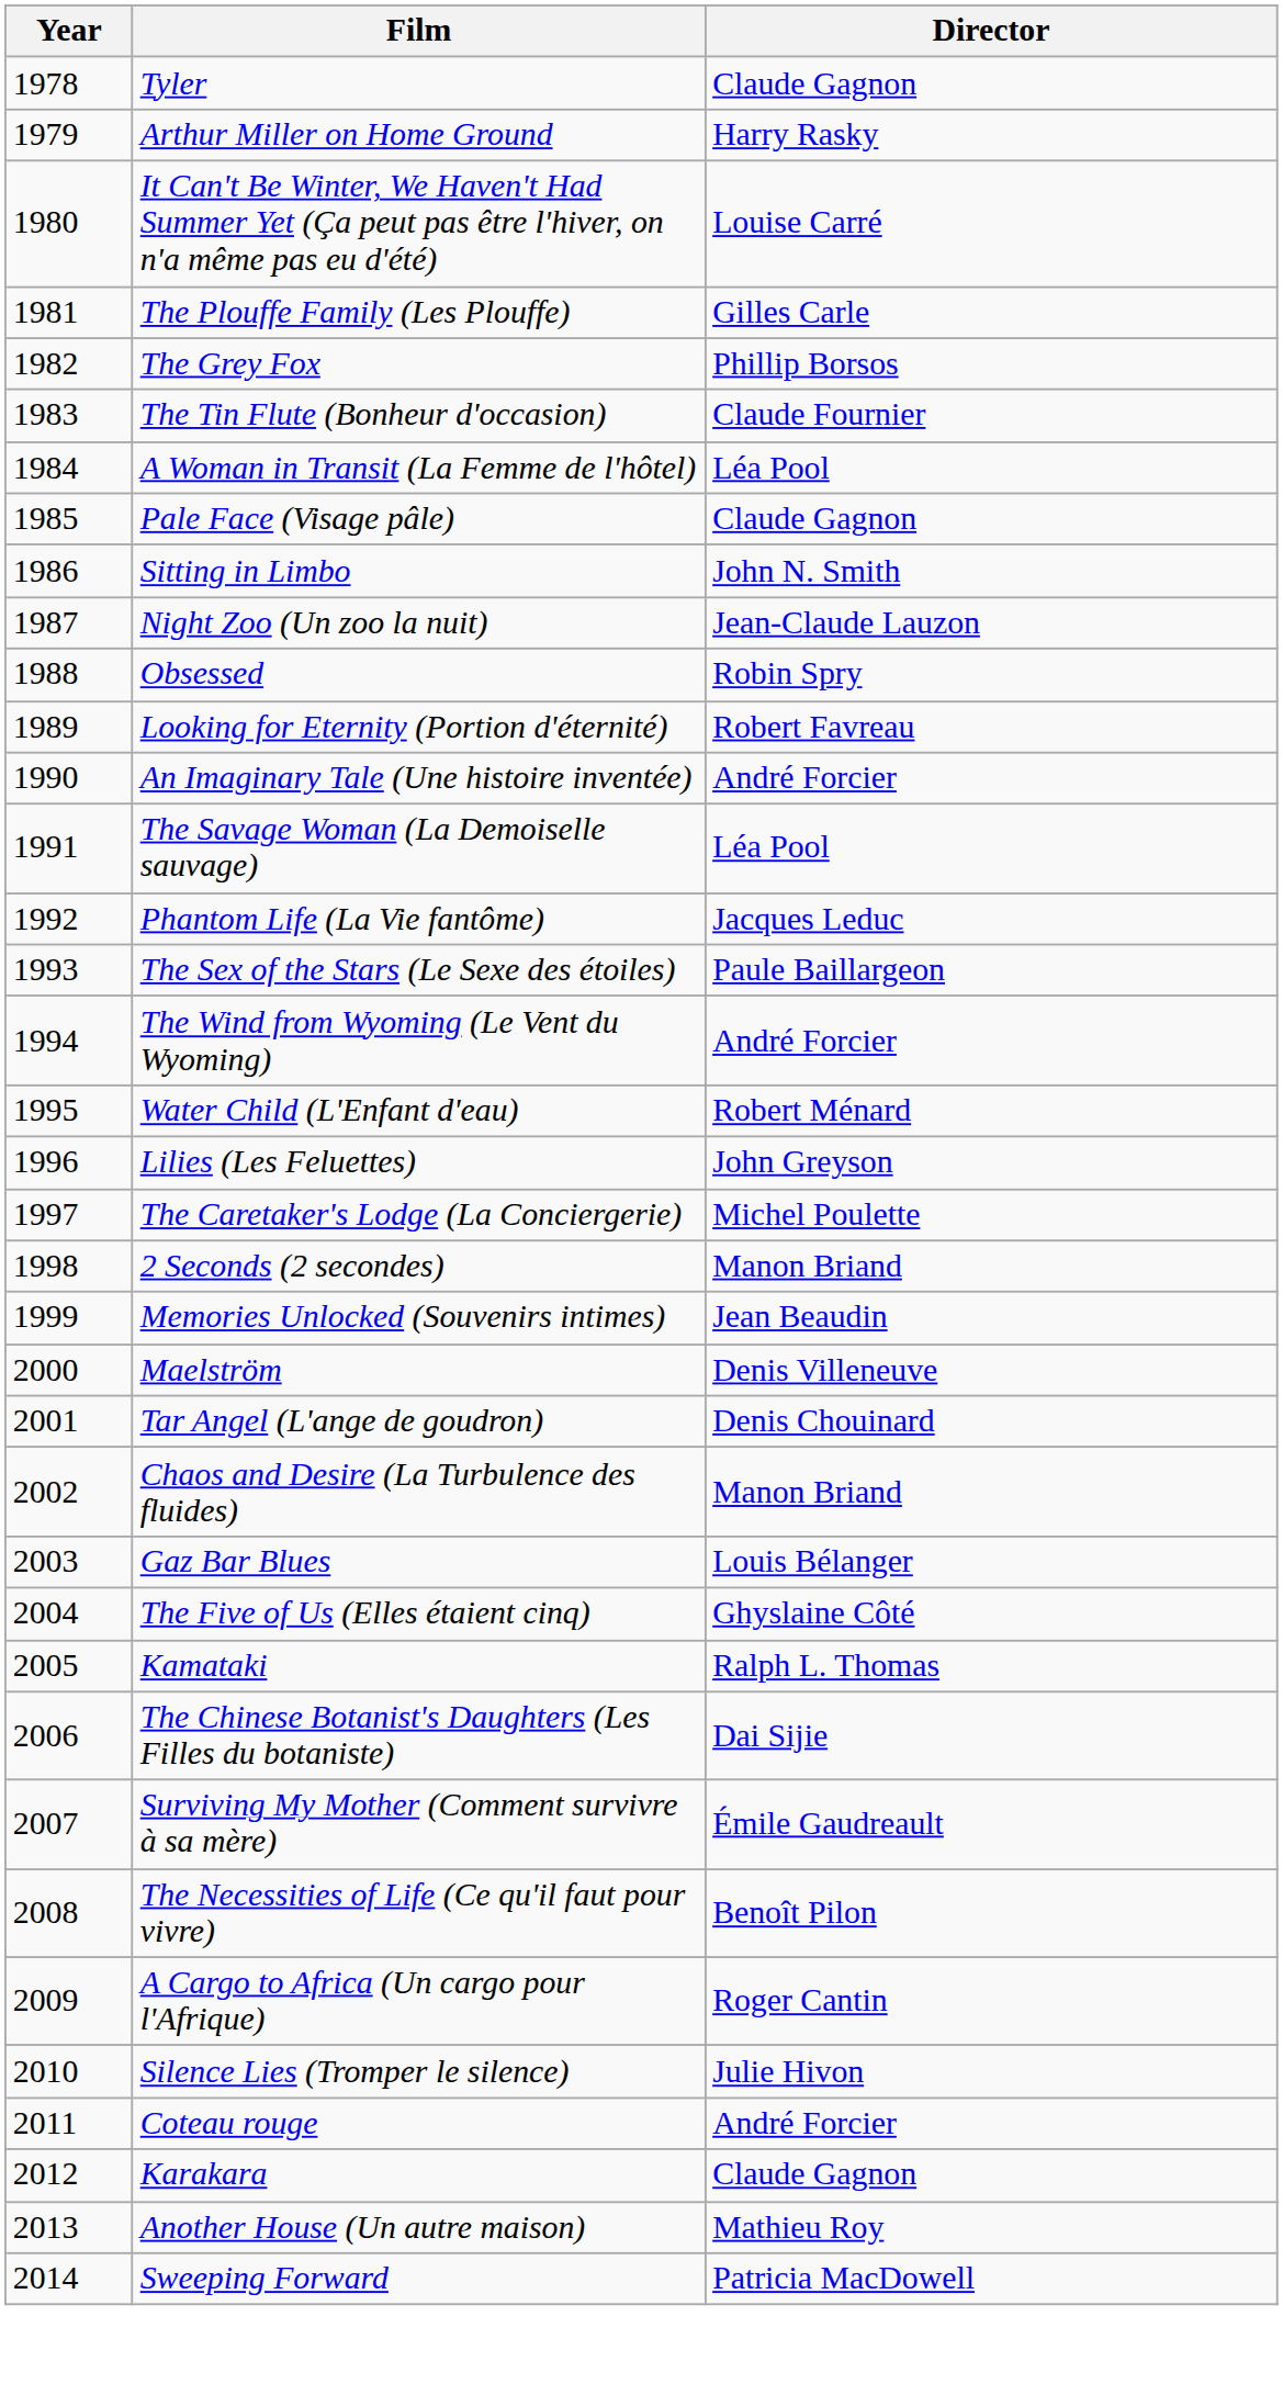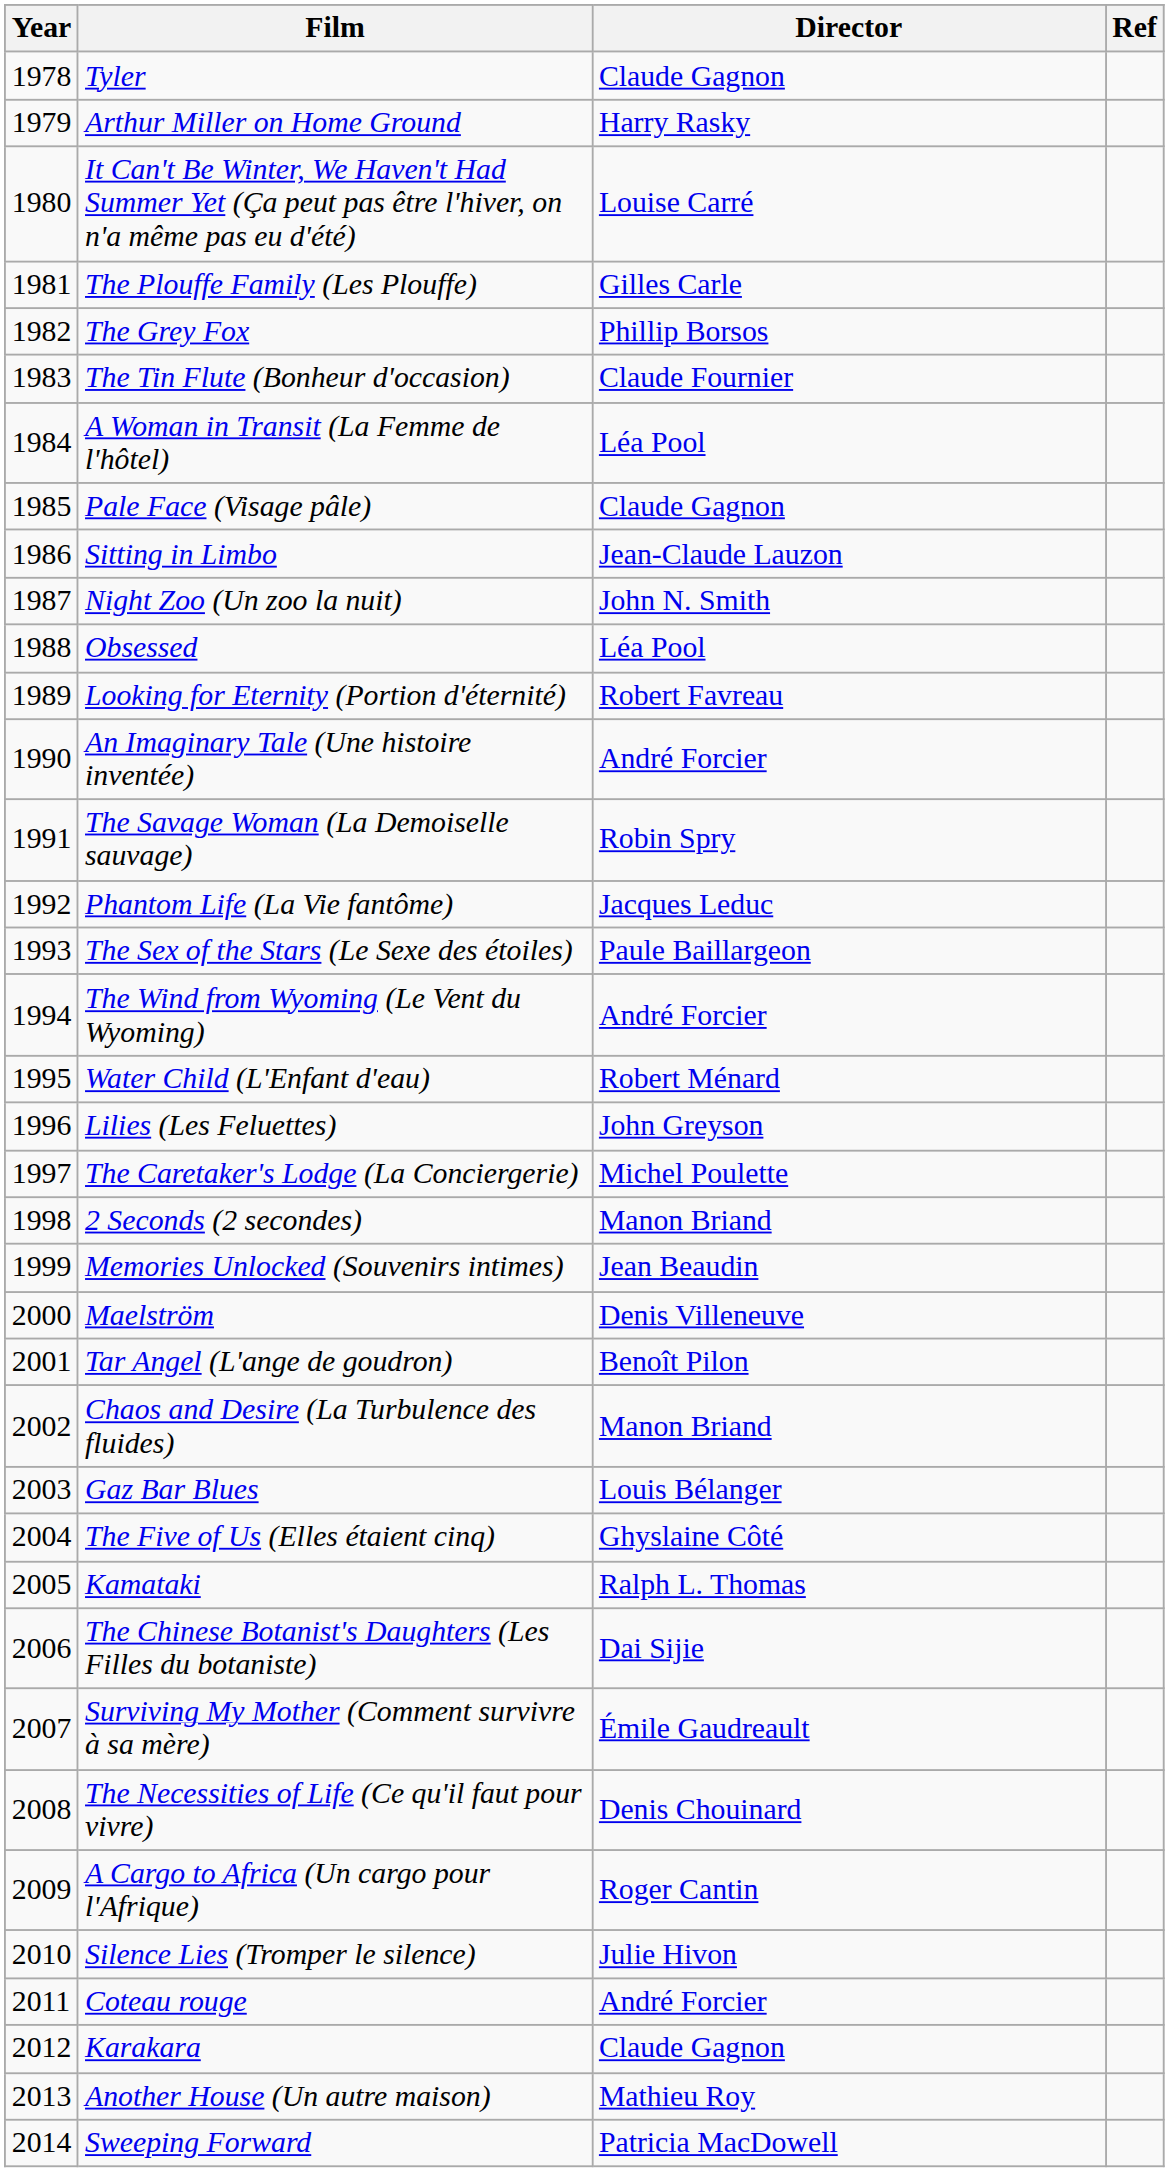 <table class="wikitable" width=100%>
 <tr>
 <th>Year</th>
 <th width=45%>Film</th>
 <th width=45%>Director</th>
+<th>Ref</th>
 </tr>
 <tr>
 <td>1978</td>
 <td><em><a href='#'>Tyler</a></em></td>
 <td><a href='#'>Claude Gagnon</a></td>
+<td></td>
 </tr>
 <tr>
 <td>1979</td>
 <td><em><a href='#'>Arthur Miller on Home Ground</a></em></td>
 <td><a href='#'>Harry Rasky</a></td>
+<td></td>
 </tr>
 <tr>
 <td>1980</td>
 <td><em><a href='#'>It Can't Be Winter, We Haven't Had Summer Yet</a> (Ça peut pas être l'hiver, on n'a même pas eu d'été)</em></td>
 <td><a href='#'>Louise Carré</a></td>
+<td></td>
 </tr>
 <tr>
 <td>1981</td>
 <td><em><a href='#'>The Plouffe Family</a> (Les Plouffe)</em></td>
 <td><a href='#'>Gilles Carle</a></td>
+<td></td>
 </tr>
 <tr>
 <td>1982</td>
 <td><em><a href='#'>The Grey Fox</a></em></td>
 <td><a href='#'>Phillip Borsos</a></td>
+<td></td>
 </tr>
 <tr>
 <td>1983</td>
 <td><em><a href='#'>The Tin Flute</a> (Bonheur d'occasion)</em></td>
 <td><a href='#'>Claude Fournier</a></td>
+<td></td>
 </tr>
 <tr>
 <td>1984</td>
 <td><em><a href='#'>A Woman in Transit</a> (La Femme de l'hôtel)</em></td>
 <td><a href='#'>Léa Pool</a></td>
+<td></td>
 </tr>
 <tr>
 <td>1985</td>
 <td><em><a href='#'>Pale Face</a> (Visage pâle)</em></td>
 <td><a href='#'>Claude Gagnon</a></td>
+<td></td>
 </tr>
 <tr>
 <td>1986</td>
 <td><em><a href='#'>Sitting in Limbo</a></em></td>
-<td><a href='#'>John N. Smith</a></td>
+<td><a href='#'>Jean-Claude Lauzon</a></td>
+<td></td>
 </tr>
 <tr>
 <td>1987</td>
 <td><em><a href='#'>Night Zoo</a> (Un zoo la nuit)</em></td>
-<td><a href='#'>Jean-Claude Lauzon</a></td>
+<td><a href='#'>John N. Smith</a></td>
+<td></td>
 </tr>
 <tr>
 <td>1988</td>
 <td><em><a href='#'>Obsessed</a></em></td>
-<td><a href='#'>Robin Spry</a></td>
+<td><a href='#'>Léa Pool</a></td>
+<td></td>
 </tr>
 <tr>
 <td>1989</td>
 <td><em><a href='#'>Looking for Eternity</a> (Portion d'éternité)</em></td>
 <td><a href='#'>Robert Favreau</a></td>
+<td></td>
 </tr>
 <tr>
 <td>1990</td>
 <td><em><a href='#'>An Imaginary Tale</a> (Une histoire inventée)</em></td>
 <td><a href='#'>André Forcier</a></td>
+<td></td>
 </tr>
 <tr>
 <td>1991</td>
 <td><em><a href='#'>The Savage Woman</a> (La Demoiselle sauvage)</em></td>
-<td><a href='#'>Léa Pool</a></td>
+<td><a href='#'>Robin Spry</a></td>
+<td></td>
 </tr>
 <tr>
 <td>1992</td>
 <td><em><a href='#'>Phantom Life</a> (La Vie fantôme)</em></td>
 <td><a href='#'>Jacques Leduc</a></td>
+<td></td>
 </tr>
 <tr>
 <td>1993</td>
 <td><em><a href='#'>The Sex of the Stars</a> (Le Sexe des étoiles)</em></td>
 <td><a href='#'>Paule Baillargeon</a></td>
+<td></td>
 </tr>
 <tr>
 <td>1994</td>
 <td><em><a href='#'>The Wind from Wyoming</a> (Le Vent du Wyoming)</em></td>
 <td><a href='#'>André Forcier</a></td>
+<td></td>
 </tr>
 <tr>
 <td>1995</td>
 <td><em><a href='#'>Water Child</a> (L'Enfant d'eau)</em></td>
 <td><a href='#'>Robert Ménard</a></td>
+<td></td>
 </tr>
 <tr>
 <td>1996</td>
 <td><em><a href='#'>Lilies</a> (Les Feluettes)</em></td>
 <td><a href='#'>John Greyson</a></td>
+<td></td>
 </tr>
 <tr>
 <td>1997</td>
 <td><em><a href='#'>The Caretaker's Lodge</a> (La Conciergerie)</em></td>
 <td><a href='#'>Michel Poulette</a></td>
+<td></td>
 </tr>
 <tr>
 <td>1998</td>
 <td><em><a href='#'>2 Seconds</a> (2 secondes)</em></td>
 <td><a href='#'>Manon Briand</a></td>
+<td></td>
 </tr>
 <tr>
 <td>1999</td>
 <td><em><a href='#'>Memories Unlocked</a> (Souvenirs intimes)</em></td>
 <td><a href='#'>Jean Beaudin</a></td>
+<td></td>
 </tr>
 <tr>
 <td>2000</td>
 <td><em><a href='#'>Maelström</a></em></td>
 <td><a href='#'>Denis Villeneuve</a></td>
+<td></td>
 </tr>
 <tr>
 <td>2001</td>
 <td><em><a href='#'>Tar Angel</a> (L'ange de goudron)</em></td>
-<td><a href='#'>Denis Chouinard</a></td>
+<td><a href='#'>Benoît Pilon</a></td>
+<td></td>
 </tr>
 <tr>
 <td>2002</td>
 <td><em><a href='#'>Chaos and Desire</a> (La Turbulence des fluides)</em></td>
 <td><a href='#'>Manon Briand</a></td>
+<td></td>
 </tr>
 <tr>
 <td>2003</td>
 <td><em><a href='#'>Gaz Bar Blues</a></em></td>
 <td><a href='#'>Louis Bélanger</a></td>
+<td></td>
 </tr>
 <tr>
 <td>2004</td>
 <td><em><a href='#'>The Five of Us</a> (Elles étaient cinq)</em></td>
 <td><a href='#'>Ghyslaine Côté</a></td>
+<td></td>
 </tr>
 <tr>
 <td>2005</td>
 <td><em><a href='#'>Kamataki</a></em></td>
 <td><a href='#'>Ralph L. Thomas</a></td>
+<td></td>
 </tr>
 <tr>
 <td>2006</td>
 <td><em><a href='#'>The Chinese Botanist's Daughters</a> (Les Filles du botaniste)</em></td>
 <td><a href='#'>Dai Sijie</a></td>
+<td></td>
 </tr>
 <tr>
 <td>2007</td>
 <td><em><a href='#'>Surviving My Mother</a> (Comment survivre à sa mère)</em></td>
 <td><a href='#'>Émile Gaudreault</a></td>
+<td></td>
 </tr>
 <tr>
 <td>2008</td>
 <td><em><a href='#'>The Necessities of Life</a> (Ce qu'il faut pour vivre)</em></td>
-<td><a href='#'>Benoît Pilon</a></td>
+<td><a href='#'>Denis Chouinard</a></td>
+<td></td>
 </tr>
 <tr>
 <td>2009</td>
 <td><em><a href='#'>A Cargo to Africa</a> (Un cargo pour l'Afrique)</em></td>
 <td><a href='#'>Roger Cantin</a></td>
+<td></td>
 </tr>
 <tr>
 <td>2010</td>
 <td><em><a href='#'>Silence Lies</a> (Tromper le silence)</em></td>
 <td><a href='#'>Julie Hivon</a></td>
+<td></td>
 </tr>
 <tr>
 <td>2011</td>
 <td><em><a href='#'>Coteau rouge</a></em></td>
 <td><a href='#'>André Forcier</a></td>
+<td></td>
 </tr>
 <tr>
 <td>2012</td>
 <td><em><a href='#'>Karakara</a></em></td>
 <td><a href='#'>Claude Gagnon</a></td>
+<td></td>
 </tr>
 <tr>
 <td>2013</td>
 <td><em><a href='#'>Another House</a> (Un autre maison)</em></td>
 <td><a href='#'>Mathieu Roy</a></td>
+<td></td>
 </tr>
 <tr>
 <td>2014</td>
 <td><em><a href='#'>Sweeping Forward</a></em></td>
 <td><a href='#'>Patricia MacDowell</a></td>
+<td></td>
 </tr>
 </table>
